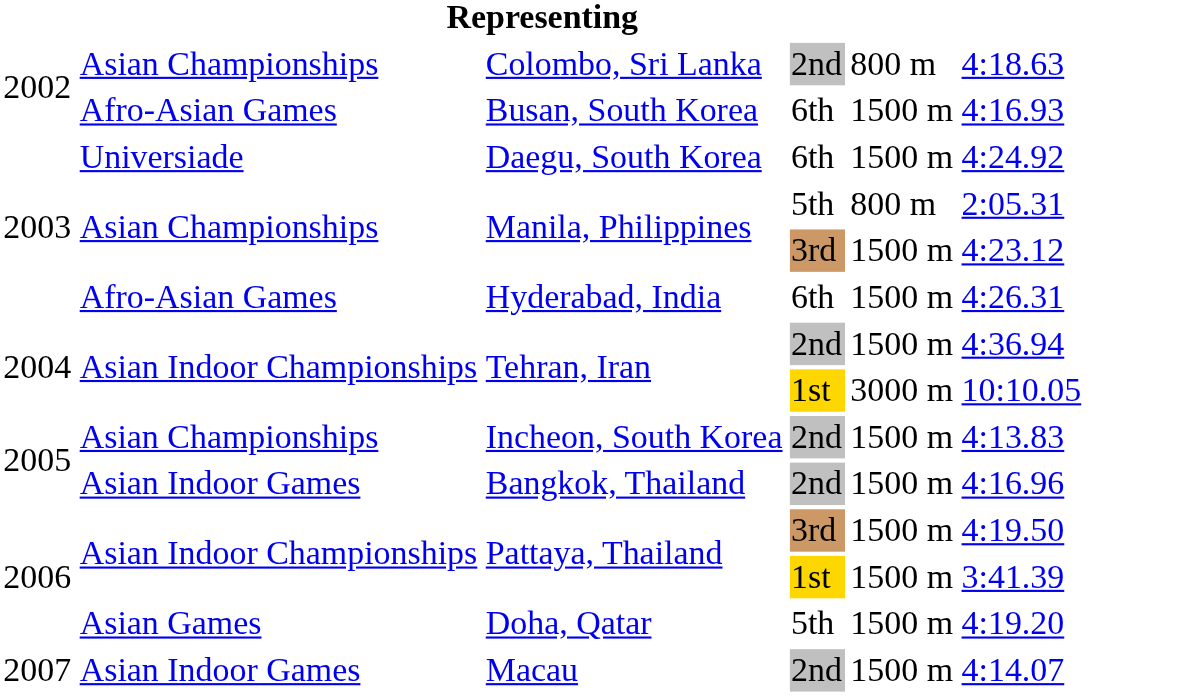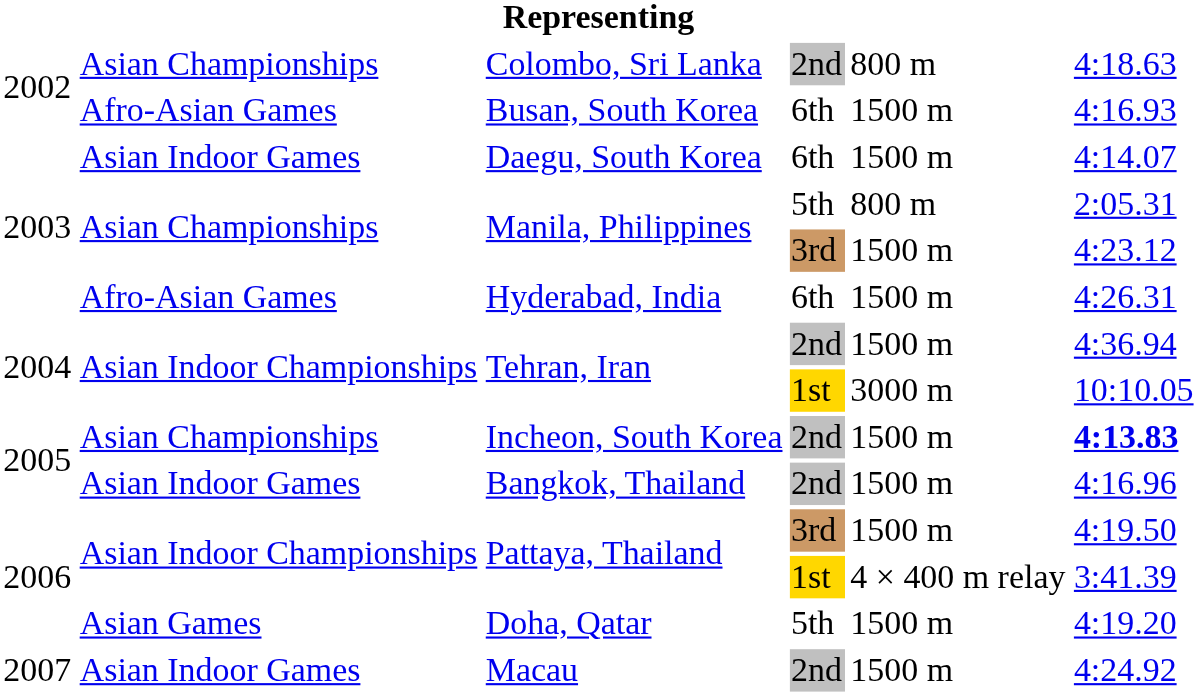 <table>
 <tr>
 <th colspan="6">Representing </th>
 </tr>
 <tr>
 <td rowspan=2>2002</td>
 <td><a href='#'>Asian Championships</a></td>
 <td><a href='#'>Colombo, Sri Lanka</a></td>
 <td bgcolor="silver">2nd</td>
 <td>800 m</td>
 <td><a href='#'>4:18.63</a></td>
 </tr>
 <tr>
 <td><a href='#'>Afro-Asian Games</a></td>
 <td><a href='#'>Busan, South Korea</a></td>
 <td>6th</td>
 <td>1500 m</td>
 <td><a href='#'>4:16.93</a></td>
 </tr>
 <tr>
 <td rowspan=4>2003</td>
-<td><a href='#'>Universiade</a></td>
+<td><a href='#'>Asian Indoor Games</a></td>
 <td><a href='#'>Daegu, South Korea</a></td>
 <td>6th</td>
 <td>1500 m</td>
-<td><a href='#'>4:24.92</a></td>
+<td><a href='#'>4:14.07</a></td>
 </tr>
 <tr>
 <td rowspan=2><a href='#'>Asian Championships</a></td>
 <td rowspan=2><a href='#'>Manila, Philippines</a></td>
 <td>5th</td>
 <td>800 m</td>
 <td><a href='#'>2:05.31</a></td>
 </tr>
 <tr>
 <td bgcolor="cc9966">3rd</td>
 <td>1500 m</td>
 <td><a href='#'>4:23.12</a></td>
 </tr>
 <tr>
 <td><a href='#'>Afro-Asian Games</a></td>
 <td><a href='#'>Hyderabad, India</a></td>
 <td>6th</td>
 <td>1500 m</td>
 <td><a href='#'>4:26.31</a></td>
 </tr>
 <tr>
 <td rowspan=2>2004</td>
 <td rowspan=2><a href='#'>Asian Indoor Championships</a></td>
 <td rowspan=2><a href='#'>Tehran, Iran</a></td>
 <td bgcolor=silver>2nd</td>
 <td>1500 m</td>
 <td><a href='#'>4:36.94</a></td>
 </tr>
 <tr>
 <td bgcolor=gold>1st</td>
 <td>3000 m</td>
 <td><a href='#'>10:10.05</a></td>
 </tr>
 <tr>
 <td rowspan=2>2005</td>
 <td><a href='#'>Asian Championships</a></td>
 <td><a href='#'>Incheon, South Korea</a></td>
 <td bgcolor="silver">2nd</td>
 <td>1500 m</td>
-<td><a href='#'>4:13.83</a></td>
+<td><strong><a href='#'>4:13.83</a></strong></td>
 </tr>
 <tr>
 <td><a href='#'>Asian Indoor Games</a></td>
 <td><a href='#'>Bangkok, Thailand</a></td>
 <td bgcolor="silver">2nd</td>
 <td>1500 m</td>
 <td><a href='#'>4:16.96</a></td>
 </tr>
 <tr>
 <td rowspan=3>2006</td>
 <td rowspan=2><a href='#'>Asian Indoor Championships</a></td>
 <td rowspan=2><a href='#'>Pattaya, Thailand</a></td>
 <td bgcolor=cc9966>3rd</td>
 <td>1500 m</td>
 <td><a href='#'>4:19.50</a></td>
 </tr>
 <tr>
 <td bgcolor=gold>1st</td>
-<td>1500 m</td>
+<td>4 × 400 m relay</td>
 <td><a href='#'>3:41.39</a></td>
 </tr>
 <tr>
 <td><a href='#'>Asian Games</a></td>
 <td><a href='#'>Doha, Qatar</a></td>
 <td>5th</td>
 <td>1500 m</td>
 <td><a href='#'>4:19.20</a></td>
 </tr>
 <tr>
 <td>2007</td>
 <td><a href='#'>Asian Indoor Games</a></td>
 <td><a href='#'>Macau</a></td>
 <td bgcolor="silver">2nd</td>
 <td>1500 m</td>
-<td><a href='#'>4:14.07</a></td>
+<td><a href='#'>4:24.92</a></td>
 </tr>
 </table>
